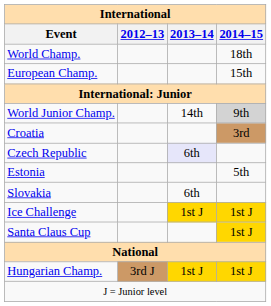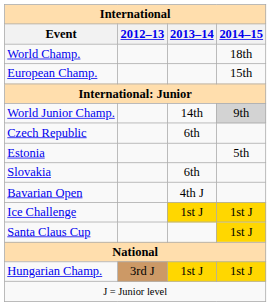 <table class="wikitable" style="text-align:center">
 <tr>
 <th style="background-color: #ffdead; " colspan=4 align=center>International</th>
 </tr>
 <tr>
 <th>Event</th>
 <th><a href='#'>2012–13</a></th>
 <th><a href='#'>2013–14</a></th>
 <th><a href='#'>2014–15</a></th>
 </tr>
 <tr>
 <td align=left><a href='#'>World Champ.</a></td>
 <td></td>
 <td></td>
 <td>18th</td>
 </tr>
 <tr>
 <td align=left><a href='#'>European Champ.</a></td>
 <td></td>
 <td></td>
 <td>15th</td>
 </tr>
 <tr>
 <th style="background-color: #ffdead; " colspan=4 align=center>International: Junior</th>
 </tr>
 <tr>
 <td align=left><a href='#'>World Junior Champ.</a></td>
 <td></td>
 <td>14th</td>
 <td style="background: lightgrey;">9th</td>
 </tr>
 <tr>
-<td align=left> <a href='#'>Croatia</a></td>
-<td></td>
-<td></td>
-<td bgcolor=cc9966>3rd</td>
-</tr>
-<tr>
 <td align=left> <a href='#'>Czech Republic</a></td>
 <td></td>
-<td style="background: lavender;">6th</td>
+<td>6th</td>
 <td></td>
 </tr>
 <tr>
 <td align=left> <a href='#'>Estonia</a></td>
 <td></td>
 <td></td>
 <td>5th</td>
 </tr>
 <tr>
 <td align=left> <a href='#'>Slovakia</a></td>
 <td></td>
 <td>6th</td>
+<td></td>
+</tr>
+<tr>
+<td align=left><a href='#'>Bavarian Open</a></td>
+<td></td>
+<td>4th J</td>
 <td></td>
 </tr>
 <tr>
 <td align=left><a href='#'>Ice Challenge</a></td>
 <td></td>
 <td bgcolor=gold>1st J</td>
 <td bgcolor=gold>1st J</td>
 </tr>
 <tr>
 <td align=left><a href='#'>Santa Claus Cup</a></td>
 <td></td>
 <td></td>
 <td bgcolor=gold>1st J</td>
 </tr>
 <tr>
 <th style="background-color: #ffdead; " colspan=4 align=center>National</th>
 </tr>
 <tr>
 <td align=left><a href='#'>Hungarian Champ.</a></td>
 <td bgcolor=cc9966>3rd J</td>
 <td bgcolor=gold>1st J</td>
 <td bgcolor=gold>1st J</td>
 </tr>
 <tr>
 <td colspan=4 align=center><small> J = Junior level </small></td>
 </tr>
 </table>
